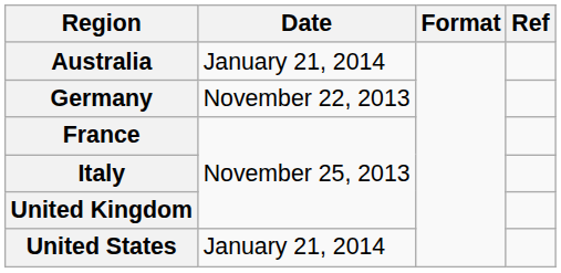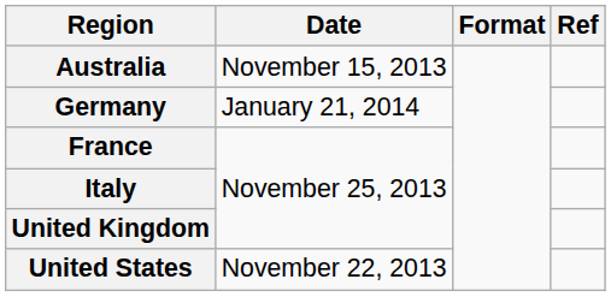 <table class="wikitable plainrowheaders">
 <tr>
 <th scope="col">Region</th>
 <th scope="col">Date</th>
 <th scope="col">Format</th>
 <th scope="col">Ref</th>
 </tr>
 <tr>
 <th scope="row">Australia</th>
-<td>January 21, 2014</td>
+<td>November 15, 2013</td>
 <td rowspan="6"></td>
 <td></td>
 </tr>
 <tr>
 <th scope="row">Germany</th>
-<td>November 22, 2013</td>
+<td>January 21, 2014</td>
 <td></td>
 </tr>
 <tr>
 <th scope="row">France</th>
 <td rowspan="3">November 25, 2013</td>
 <td></td>
 </tr>
 <tr>
 <th scope="row">Italy</th>
 <td></td>
 </tr>
 <tr>
 <th scope="row">United Kingdom</th>
 <td></td>
 </tr>
 <tr>
 <th scope="row">United States</th>
-<td>January 21, 2014</td>
+<td>November 22, 2013</td>
 <td></td>
 </tr>
 </table>
